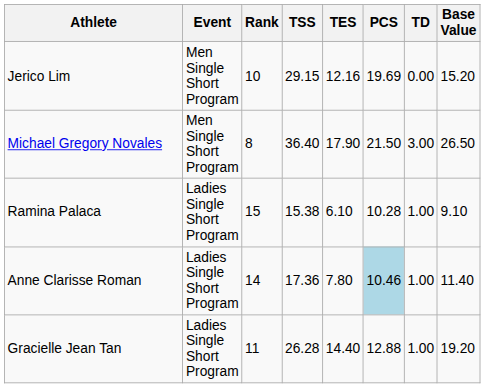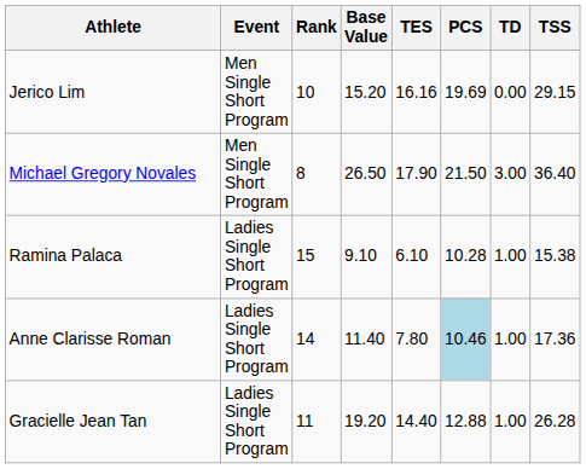 <table class=wikitable style="text-align:center">
 <tr>
 <th width=200>Athlete</th>
 <th width=20>Event</th>
 <th>Rank</th>
-<th width=20>TSS</th>
+<th width=20>Base Value</th>
 <th width=20>TES</th>
 <th width=20>PCS</th>
 <th width=20>TD</th>
-<th width=20>Base Value</th>
+<th width=20>TSS</th>
 </tr>
 <tr style="text-align:left">
 <td>Jerico Lim</td>
 <td>Men Single<br>Short Program</td>
 <td>10</td>
-<td>29.15</td>
-<td>12.16</td>
+<td>15.20</td>
+<td>16.16</td>
 <td>19.69</td>
 <td>0.00</td>
-<td>15.20</td>
+<td>29.15</td>
 </tr>
 <tr style="text-align:left">
 <td><a href='#'>Michael Gregory Novales</a></td>
 <td>Men Single<br>Short Program</td>
 <td>8</td>
-<td>36.40</td>
+<td>26.50</td>
 <td>17.90</td>
 <td>21.50</td>
 <td>3.00</td>
-<td>26.50</td>
+<td>36.40</td>
 </tr>
 <tr style="text-align:left">
 <td>Ramina Palaca</td>
 <td>Ladies Single<br>Short Program</td>
 <td>15</td>
-<td>15.38</td>
+<td>9.10</td>
 <td>6.10</td>
 <td>10.28</td>
 <td>1.00</td>
-<td>9.10</td>
+<td>15.38</td>
 </tr>
 <tr style="text-align:left">
 <td>Anne Clarisse Roman</td>
 <td>Ladies Single<br>Short Program</td>
 <td>14</td>
-<td>17.36</td>
+<td>11.40</td>
 <td>7.80</td>
 <td style="background: lightblue;">10.46</td>
 <td>1.00</td>
-<td>11.40</td>
+<td>17.36</td>
 </tr>
 <tr style="text-align:left">
 <td>Gracielle Jean Tan</td>
 <td>Ladies Single<br>Short Program</td>
 <td>11</td>
-<td>26.28</td>
+<td>19.20</td>
 <td>14.40</td>
 <td>12.88</td>
 <td>1.00</td>
-<td>19.20</td>
+<td>26.28</td>
 </tr>
 </table>
